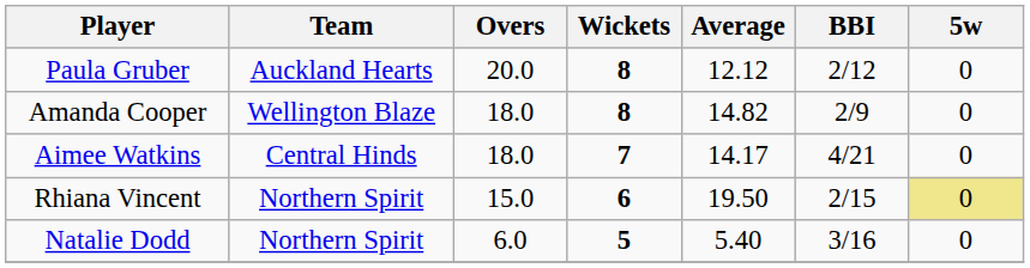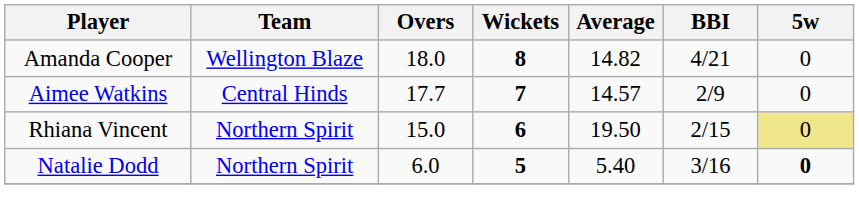 <table class="wikitable" style="text-align:center">
 <tr>
 <th width=125>Player</th>
 <th width=125>Team</th>
 <th width=60>Overs</th>
 <th width=60>Wickets</th>
 <th width=60>Average</th>
 <th width=60>BBI</th>
 <th width=60>5w</th>
 </tr>
 <tr>
-<td><a href='#'>Paula Gruber</a></td>
-<td><a href='#'>Auckland Hearts</a></td>
-<td>20.0</td>
-<td><strong>8</strong></td>
-<td>12.12</td>
-<td>2/12</td>
-<td>0</td>
-</tr>
-<tr>
 <td>Amanda Cooper</td>
 <td><a href='#'>Wellington Blaze</a></td>
 <td>18.0</td>
 <td><strong>8</strong></td>
 <td>14.82</td>
-<td>2/9</td>
+<td>4/21</td>
 <td>0</td>
 </tr>
 <tr>
 <td><a href='#'>Aimee Watkins</a></td>
 <td><a href='#'>Central Hinds</a></td>
-<td>18.0</td>
+<td>17.7</td>
 <td><strong>7</strong></td>
-<td>14.17</td>
-<td>4/21</td>
+<td>14.57</td>
+<td>2/9</td>
 <td>0</td>
 </tr>
 <tr>
 <td>Rhiana Vincent</td>
 <td><a href='#'>Northern Spirit</a></td>
 <td>15.0</td>
 <td><strong>6</strong></td>
 <td>19.50</td>
 <td>2/15</td>
 <td style="background: khaki;">0</td>
 </tr>
 <tr>
 <td><a href='#'>Natalie Dodd</a></td>
 <td><a href='#'>Northern Spirit</a></td>
 <td>6.0</td>
 <td><strong>5</strong></td>
 <td>5.40</td>
 <td>3/16</td>
-<td>0</td>
+<td><strong>0</strong></td>
 </tr>
 <tr>
 </tr>
 </table>
